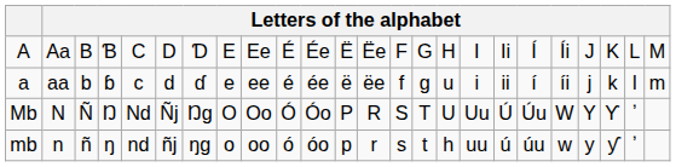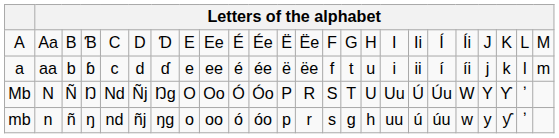 <table class="wikitable" style="text-align: center; vertical-align: middle;">
 <tr>
 <th></th>
 <th colspan="23">Letters of the alphabet</th>
 </tr>
 <tr ---->
 <td>A</td>
 <td>Aa</td>
 <td>B</td>
 <td>Ɓ</td>
 <td>C</td>
 <td>D</td>
 <td>Ɗ</td>
 <td>E</td>
 <td>Ee</td>
 <td>É</td>
 <td>Ée</td>
 <td>Ë</td>
 <td>Ëe</td>
 <td>F</td>
 <td>G</td>
 <td>H</td>
 <td>I</td>
 <td>Ii</td>
 <td>Í</td>
 <td>Íi</td>
 <td>J</td>
 <td>K</td>
 <td>L</td>
 <td>M</td>
 </tr>
 <tr>
 <td>a</td>
 <td>aa</td>
 <td>b</td>
 <td>ɓ</td>
 <td>c</td>
 <td>d</td>
 <td>ɗ</td>
 <td>e</td>
 <td>ee</td>
 <td>é</td>
 <td>ée</td>
 <td>ë</td>
 <td>ëe</td>
 <td>f</td>
-<td>g</td>
+<td>t</td>
 <td>u</td>
 <td>i</td>
 <td>ii</td>
 <td>í</td>
 <td>íi</td>
 <td>j</td>
 <td>k</td>
 <td>l</td>
 <td>m</td>
 </tr>
 <tr>
 <td>Mb</td>
 <td>N</td>
 <td>Ñ</td>
 <td>Ŋ</td>
 <td>Nd</td>
 <td>Ñj</td>
 <td>Ŋg</td>
 <td>O</td>
 <td>Oo</td>
 <td>Ó</td>
 <td>Óo</td>
 <td>P</td>
 <td>R</td>
 <td>S</td>
 <td>T</td>
 <td>U</td>
 <td>Uu</td>
 <td>Ú</td>
 <td>Úu</td>
 <td>W</td>
 <td>Y</td>
 <td>Ƴ</td>
 <td>ʼ</td>
 <td></td>
 </tr>
 <tr>
 <td>mb</td>
 <td>n</td>
 <td>ñ</td>
 <td>ŋ</td>
 <td>nd</td>
 <td>ñj</td>
 <td>ŋg</td>
 <td>o</td>
 <td>oo</td>
 <td>ó</td>
 <td>óo</td>
 <td>p</td>
 <td>r</td>
 <td>s</td>
-<td>t</td>
+<td>g</td>
 <td>h</td>
 <td>uu</td>
 <td>ú</td>
 <td>úu</td>
 <td>w</td>
 <td>y</td>
 <td>ƴ</td>
 <td>ʼ</td>
 <td></td>
 </tr>
 </table>
